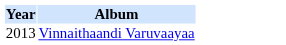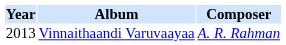 <table cellspacing="1" cellpadding="1" border="0">
 <tr bgcolor="#d1e4fd">
 <th>Year</th>
 <th>Album</th>
+<th>Composer</th>
 </tr>
 <tr>
 <td>2013</td>
 <td><a href='#'>Vinnaithaandi Varuvaayaa</a></td>
+<td><em><a href='#'>A. R. Rahman</a></em></td>
 </tr>
 </table>
